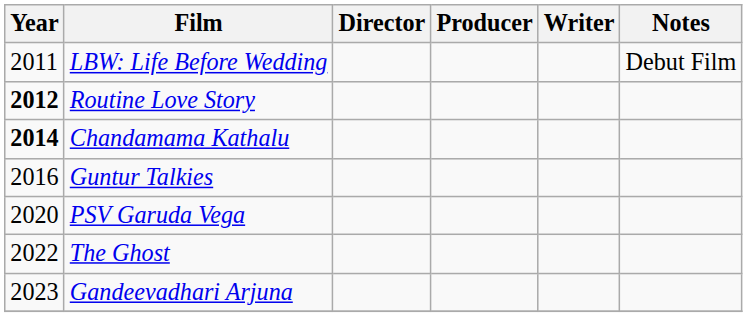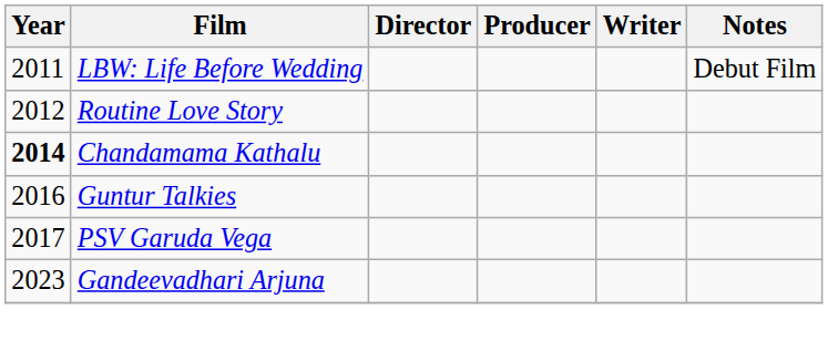 <table class="wikitable sortable">
 <tr>
 <th>Year</th>
 <th>Film</th>
 <th>Director</th>
 <th>Producer</th>
 <th>Writer</th>
 <th class="unsortable">Notes</th>
 </tr>
 <tr>
 <td>2011</td>
 <td><em><a href='#'>LBW: Life Before Wedding</a></em></td>
 <td></td>
 <td></td>
 <td></td>
 <td>Debut Film</td>
 </tr>
 <tr>
-<td><strong>2012</strong></td>
+<td>2012</td>
 <td><em><a href='#'>Routine Love Story</a></em></td>
 <td></td>
 <td></td>
 <td></td>
 <td></td>
 </tr>
 <tr>
 <td><strong>2014</strong></td>
 <td><em><a href='#'>Chandamama Kathalu</a></em></td>
 <td></td>
 <td></td>
 <td></td>
 <td></td>
 </tr>
 <tr>
 <td>2016</td>
 <td><em><a href='#'>Guntur Talkies</a></em></td>
 <td></td>
 <td></td>
 <td></td>
 <td></td>
 </tr>
 <tr>
-<td>2020</td>
+<td>2017</td>
 <td><em><a href='#'>PSV Garuda Vega</a></em></td>
-<td></td>
-<td></td>
-<td></td>
-<td></td>
-</tr>
-<tr>
-<td>2022</td>
-<td><em><a href='#'>The Ghost</a></em></td>
 <td></td>
 <td></td>
 <td></td>
 <td></td>
 </tr>
 <tr>
 <td>2023</td>
 <td><em><a href='#'>Gandeevadhari Arjuna</a></em></td>
 <td></td>
 <td></td>
 <td></td>
 <td></td>
 </tr>
 <tr>
 </tr>
 </table>
